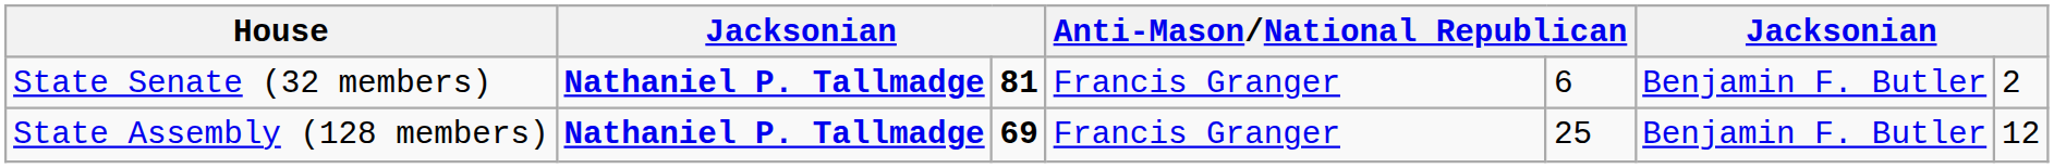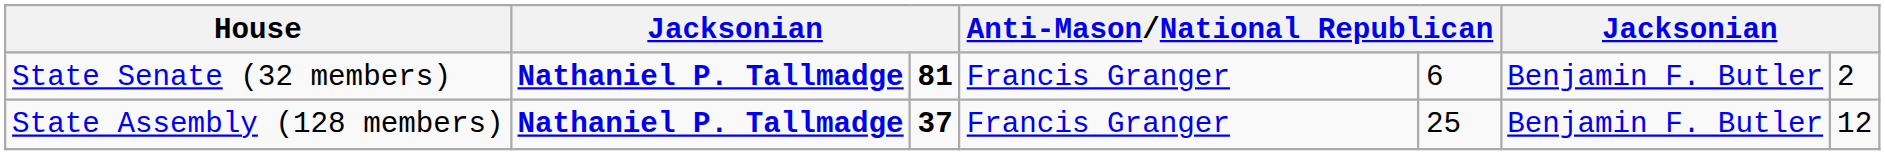 <table class=wikitable>
 <tr>
 <th>House</th>
 <th colspan=2><a href='#'>Jacksonian</a></th>
 <th colspan=2><a href='#'>Anti-Mason</a>/<a href='#'>National Republican</a></th>
 <th colspan=2><a href='#'>Jacksonian</a></th>
 </tr>
 <tr>
 <td><a href='#'>State Senate</a> (32 members)</td>
 <td><strong><a href='#'>Nathaniel P. Tallmadge</a></strong></td>
 <td><strong>81</strong></td>
 <td><a href='#'>Francis Granger</a></td>
 <td>6</td>
 <td><a href='#'>Benjamin F. Butler</a></td>
 <td>2</td>
 </tr>
 <tr>
 <td><a href='#'>State Assembly</a> (128 members)</td>
 <td><strong><a href='#'>Nathaniel P. Tallmadge</a></strong></td>
-<td><strong>69</strong></td>
+<td><strong>37</strong></td>
 <td><a href='#'>Francis Granger</a></td>
 <td>25</td>
 <td><a href='#'>Benjamin F. Butler</a></td>
 <td>12</td>
 </tr>
 </table>
